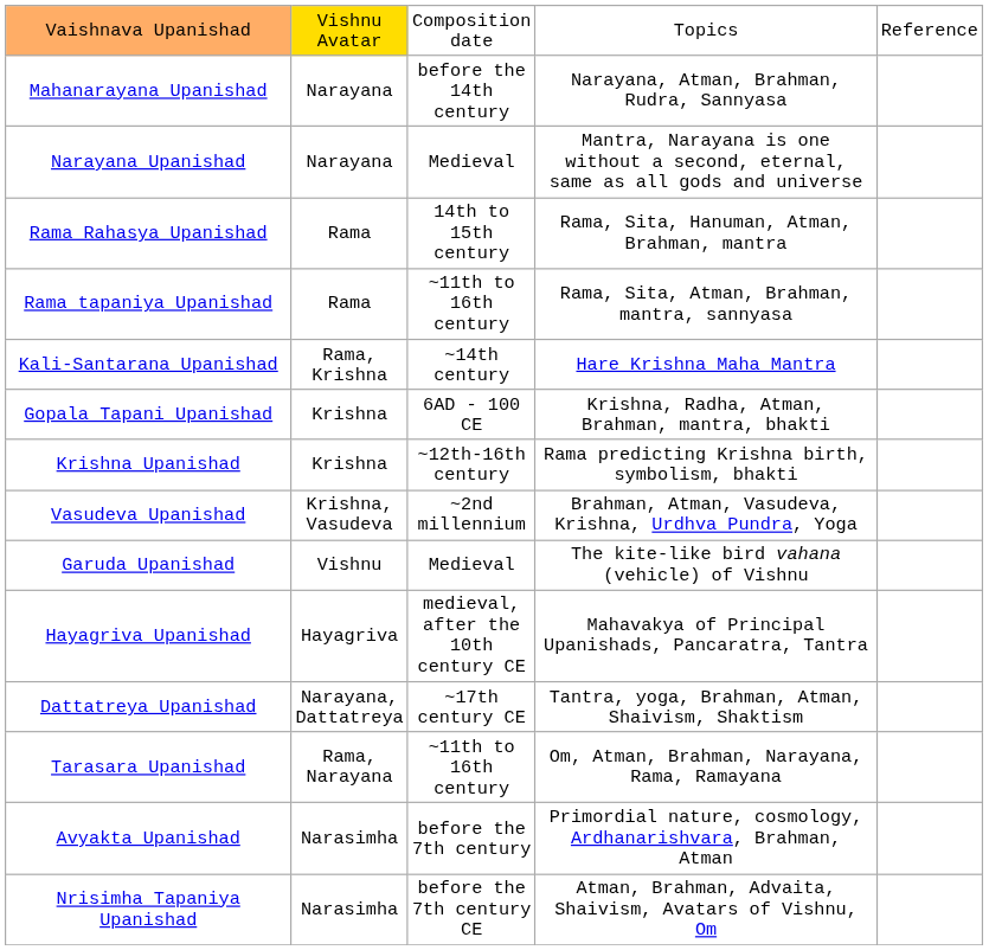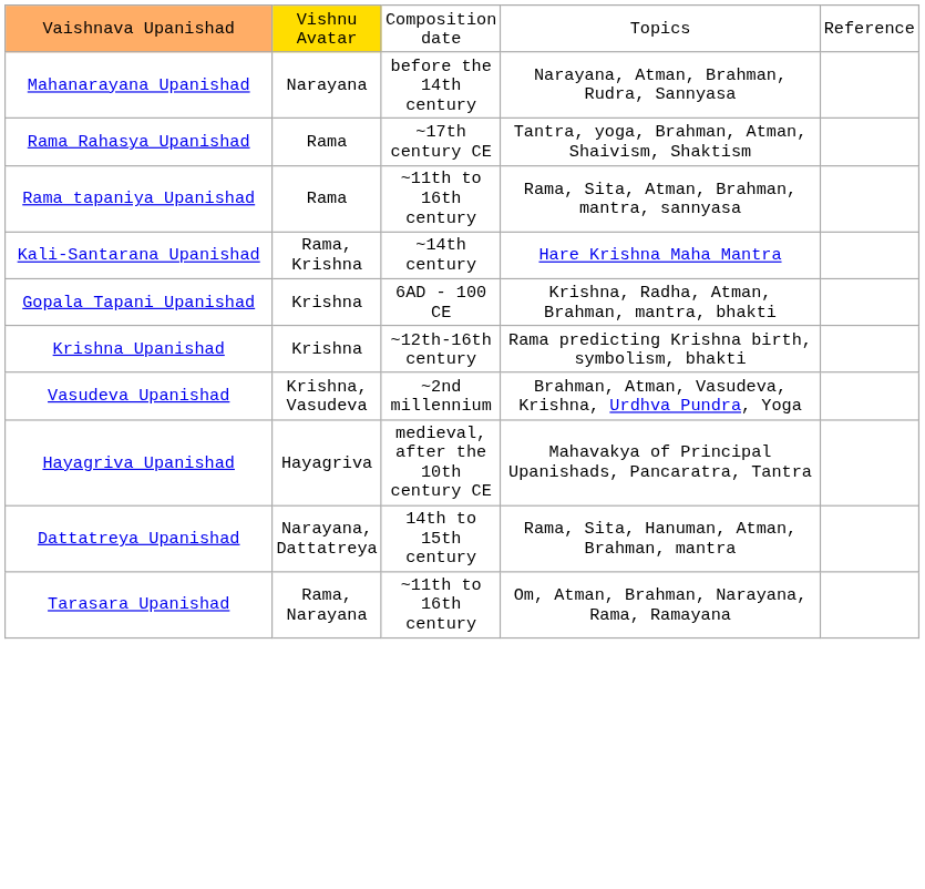 <table class="wikitable" align=center style = " background: transparent; ">
 <tr style="text-align: center;">
 <td width=200px style="background: #ffad66;">Vaishnava Upanishad</td>
 <td width=60px style="background: #ffdd00;">Vishnu Avatar</td>
 <td width= 60px>Composition date</td>
 <td width= 240px>Topics</td>
 <td width=40px>Reference</td>
 </tr>
 <tr style="text-align: center;">
 <td width=200px><a href='#'>Mahanarayana Upanishad</a></td>
 <td width=60px>Narayana</td>
 <td width= 60px>before the 14th century</td>
 <td width= 240px>Narayana, Atman, Brahman, Rudra, Sannyasa</td>
 <td width=40px></td>
 </tr>
 <tr style="text-align: center;">
-<td width=200px><a href='#'>Narayana Upanishad</a></td>
-<td width=60px>Narayana</td>
-<td width= 60px>Medieval</td>
-<td width= 200px>Mantra, Narayana is one without a second, eternal, same as all gods and universe</td>
-<td width=40px></td>
-</tr>
-<tr style="text-align: center;">
 <td width=200px><a href='#'>Rama Rahasya Upanishad</a></td>
 <td width=60px>Rama</td>
-<td width= 60px>14th to 15th century</td>
-<td width= 240px>Rama, Sita, Hanuman, Atman, Brahman, mantra</td>
+<td width= 60px>~17th century CE</td>
+<td width= 200px>Tantra, yoga, Brahman, Atman, Shaivism, Shaktism</td>
 <td width=40px></td>
 </tr>
 <tr style="text-align: center;">
 <td width=200px><a href='#'>Rama tapaniya Upanishad</a></td>
 <td width=60px>Rama</td>
 <td width= 60px>~11th to 16th century</td>
 <td width= 240px>Rama, Sita, Atman, Brahman, mantra, sannyasa</td>
 <td width=40px></td>
 </tr>
 <tr style="text-align: center;">
 <td width=200px><a href='#'>Kali-Santarana Upanishad</a></td>
 <td width=60px>Rama, Krishna</td>
 <td width= 60px>~14th century</td>
 <td width= 200px><a href='#'>Hare Krishna Maha Mantra</a></td>
 <td width=40px></td>
 </tr>
 <tr style="text-align: center;">
 <td width=200px><a href='#'>Gopala Tapani Upanishad</a></td>
 <td width=60px>Krishna</td>
 <td width= 60px>6AD - 100 CE</td>
 <td width= 240px>Krishna, Radha, Atman, Brahman, mantra, bhakti</td>
 <td width=40px></td>
 </tr>
 <tr style="text-align: center;">
 <td width=200px><a href='#'>Krishna Upanishad</a></td>
 <td width=60px>Krishna</td>
 <td width= 60px>~12th-16th century</td>
 <td width= 240px>Rama predicting Krishna birth, symbolism, bhakti</td>
 <td width=40px></td>
 </tr>
 <tr style="text-align: center;">
 <td width=200px><a href='#'>Vasudeva Upanishad</a></td>
 <td width=60px>Krishna, Vasudeva</td>
 <td width= 60px>~2nd millennium</td>
 <td width= 240px>Brahman, Atman, Vasudeva, Krishna, <a href='#'>Urdhva Pundra</a>, Yoga</td>
 <td width=40px></td>
 </tr>
 <tr style="text-align: center;">
-<td width=200px><a href='#'>Garuda Upanishad</a></td>
-<td width=60px>Vishnu</td>
-<td width= 60px>Medieval</td>
-<td width= 200px>The kite-like bird <em>vahana</em> (vehicle) of Vishnu</td>
-<td width=40px></td>
-</tr>
-<tr style="text-align: center;">
 <td width=200px><a href='#'>Hayagriva Upanishad</a></td>
 <td width=60px>Hayagriva</td>
 <td width= 60px>medieval, after the 10th century CE</td>
 <td width= 200px>Mahavakya of Principal Upanishads, Pancaratra, Tantra</td>
 <td width=40px></td>
 </tr>
 <tr style="text-align: center;">
 <td width=200px><a href='#'>Dattatreya Upanishad</a></td>
 <td width=60px>Narayana, Dattatreya</td>
-<td width= 60px>~17th century CE</td>
-<td width= 200px>Tantra, yoga, Brahman, Atman, Shaivism, Shaktism</td>
+<td width= 60px>14th to 15th century</td>
+<td width= 240px>Rama, Sita, Hanuman, Atman, Brahman, mantra</td>
 <td width=40px></td>
 </tr>
 <tr style="text-align: center;">
 <td width=200px><a href='#'>Tarasara Upanishad</a></td>
 <td width=60px>Rama, Narayana</td>
 <td width= 60px>~11th to 16th century</td>
 <td width= 200px>Om, Atman, Brahman, Narayana, Rama, Ramayana</td>
 <td width=40px></td>
 </tr>
-<tr style="text-align: center;">
-<td width=200px><a href='#'>Avyakta Upanishad</a></td>
-<td width=60px>Narasimha</td>
-<td width= 60px>before the 7th century</td>
-<td width= 240px>Primordial nature, cosmology, <a href='#'>Ardhanarishvara</a>, Brahman, Atman</td>
-<td width=40px></td>
-</tr>
-<tr style="text-align: center;">
-<td width=200px><a href='#'>Nrisimha Tapaniya Upanishad</a></td>
-<td width=60px>Narasimha</td>
-<td width= 60px>before the 7th century CE</td>
-<td width= 200px>Atman, Brahman, Advaita, Shaivism, Avatars of Vishnu, <a href='#'>Om</a></td>
-<td width=40px></td>
-</tr>
 </table>
